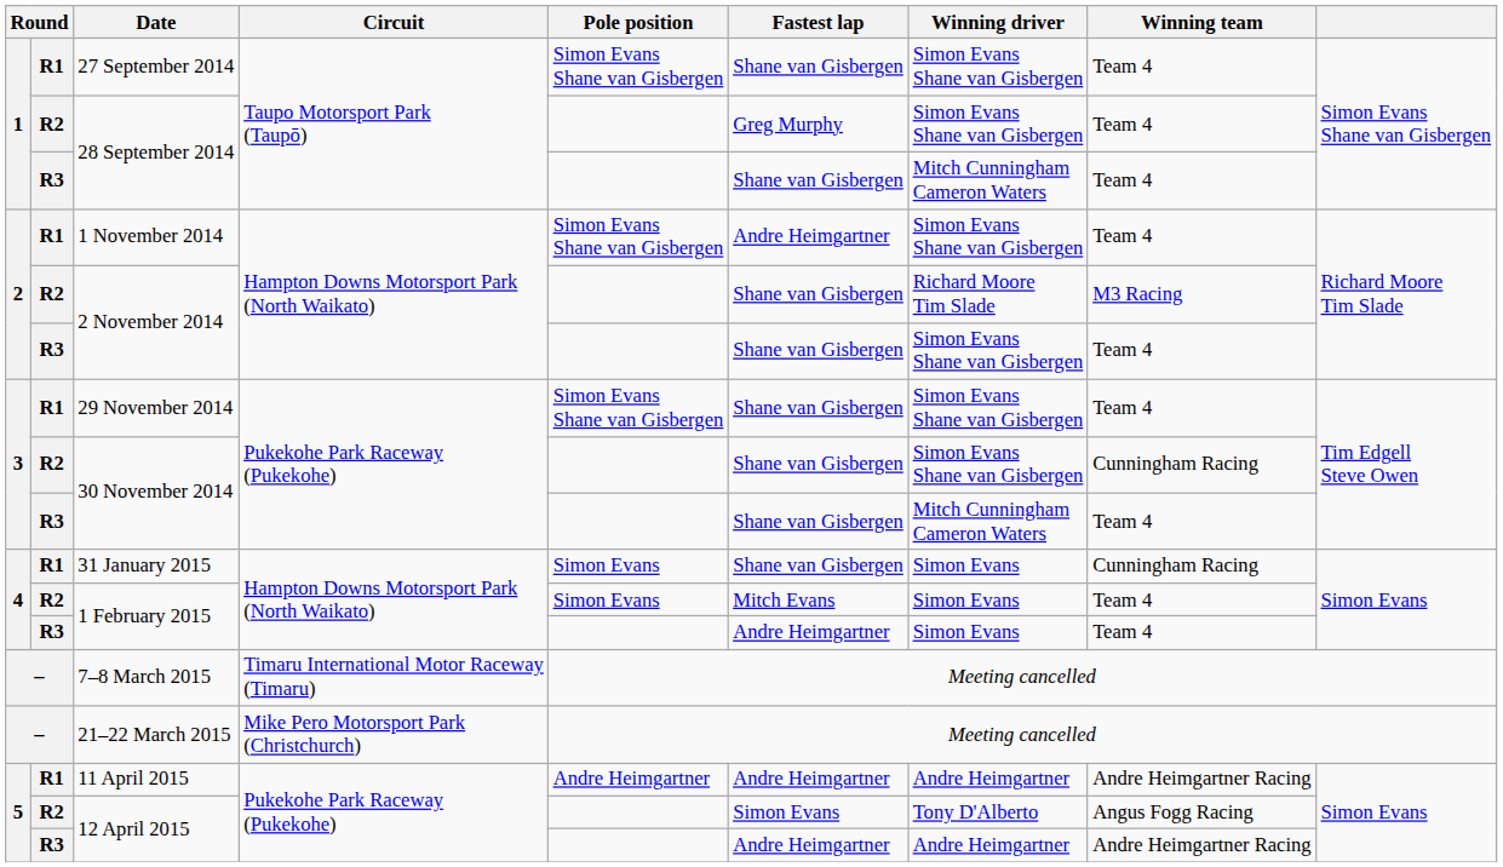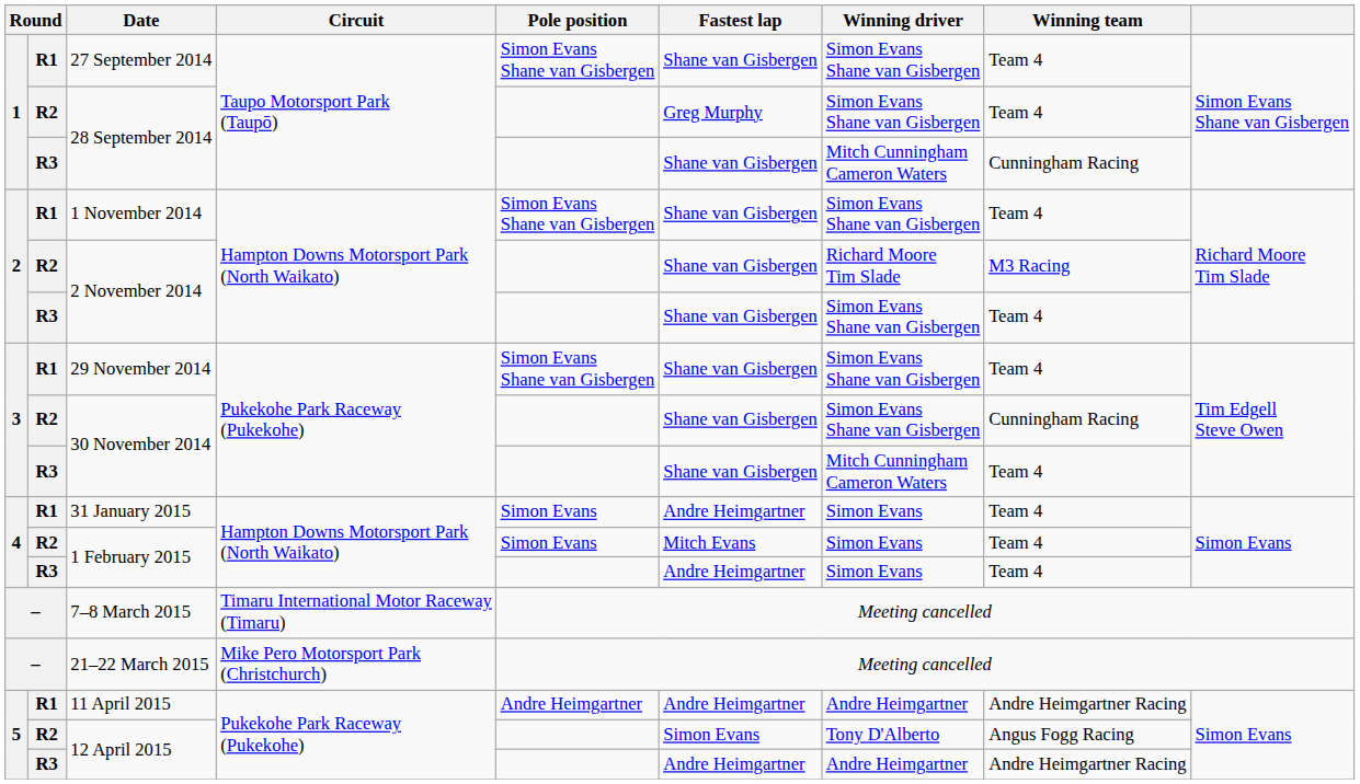 <table class="wikitable" style="font-size: 85%">
 <tr>
 <th colspan=2>Round</th>
 <th>Date</th>
 <th>Circuit</th>
 <th>Pole position</th>
 <th>Fastest lap</th>
 <th>Winning driver</th>
 <th>Winning team</th>
 <th></th>
 </tr>
 <tr>
 <th rowspan=3>1</th>
 <th>R1</th>
 <td>27 September 2014</td>
 <td rowspan=3><a href='#'>Taupo Motorsport Park</a><br>(<a href='#'>Taupō</a>)</td>
 <td> <a href='#'>Simon Evans</a><br> <a href='#'>Shane van Gisbergen</a></td>
 <td> <a href='#'>Shane van Gisbergen</a></td>
 <td> <a href='#'>Simon Evans</a><br> <a href='#'>Shane van Gisbergen</a></td>
 <td>Team 4</td>
 <td rowspan=3> <a href='#'>Simon Evans</a><br> <a href='#'>Shane van Gisbergen</a></td>
 </tr>
 <tr>
 <th>R2</th>
 <td rowspan=2>28 September 2014</td>
 <td></td>
 <td> <a href='#'>Greg Murphy</a></td>
 <td> <a href='#'>Simon Evans</a><br> <a href='#'>Shane van Gisbergen</a></td>
 <td>Team 4</td>
 </tr>
 <tr>
 <th>R3</th>
 <td></td>
 <td> <a href='#'>Shane van Gisbergen</a></td>
 <td> <a href='#'>Mitch Cunningham</a><br> <a href='#'>Cameron Waters</a></td>
-<td>Team 4</td>
+<td>Cunningham Racing</td>
 </tr>
 <tr>
 <th rowspan=3>2</th>
 <th>R1</th>
 <td>1 November 2014</td>
 <td rowspan=3><a href='#'>Hampton Downs Motorsport Park</a><br>(<a href='#'>North Waikato</a>)</td>
 <td> <a href='#'>Simon Evans</a><br> <a href='#'>Shane van Gisbergen</a></td>
-<td> <a href='#'>Andre Heimgartner</a></td>
+<td> <a href='#'>Shane van Gisbergen</a></td>
 <td> <a href='#'>Simon Evans</a><br> <a href='#'>Shane van Gisbergen</a></td>
 <td>Team 4</td>
 <td rowspan=3> <a href='#'>Richard Moore</a><br> <a href='#'>Tim Slade</a></td>
 </tr>
 <tr>
 <th>R2</th>
 <td rowspan=2>2 November 2014</td>
 <td></td>
 <td> <a href='#'>Shane van Gisbergen</a></td>
 <td> <a href='#'>Richard Moore</a><br> <a href='#'>Tim Slade</a></td>
 <td><a href='#'>M3 Racing</a></td>
 </tr>
 <tr>
 <th>R3</th>
 <td></td>
 <td> <a href='#'>Shane van Gisbergen</a></td>
 <td> <a href='#'>Simon Evans</a><br> <a href='#'>Shane van Gisbergen</a></td>
 <td>Team 4</td>
 </tr>
 <tr>
 <th rowspan=3>3</th>
 <th>R1</th>
 <td>29 November 2014</td>
 <td rowspan=3><a href='#'>Pukekohe Park Raceway</a><br>(<a href='#'>Pukekohe</a>)</td>
 <td> <a href='#'>Simon Evans</a><br> <a href='#'>Shane van Gisbergen</a></td>
 <td> <a href='#'>Shane van Gisbergen</a></td>
 <td> <a href='#'>Simon Evans</a><br> <a href='#'>Shane van Gisbergen</a></td>
 <td>Team 4</td>
 <td rowspan=3> <a href='#'>Tim Edgell</a><br> <a href='#'>Steve Owen</a></td>
 </tr>
 <tr>
 <th>R2</th>
 <td rowspan=2>30 November 2014</td>
 <td></td>
 <td> <a href='#'>Shane van Gisbergen</a></td>
 <td> <a href='#'>Simon Evans</a><br> <a href='#'>Shane van Gisbergen</a></td>
 <td>Cunningham Racing</td>
 </tr>
 <tr>
 <th>R3</th>
 <td></td>
 <td> <a href='#'>Shane van Gisbergen</a></td>
 <td> <a href='#'>Mitch Cunningham</a><br> <a href='#'>Cameron Waters</a></td>
 <td>Team 4</td>
 </tr>
 <tr>
 <th rowspan=3>4</th>
 <th>R1</th>
 <td>31 January 2015</td>
 <td rowspan=3><a href='#'>Hampton Downs Motorsport Park</a><br>(<a href='#'>North Waikato</a>)</td>
 <td> <a href='#'>Simon Evans</a></td>
-<td> <a href='#'>Shane van Gisbergen</a></td>
+<td> <a href='#'>Andre Heimgartner</a></td>
 <td> <a href='#'>Simon Evans</a></td>
-<td>Cunningham Racing</td>
+<td>Team 4</td>
 <td rowspan=3> <a href='#'>Simon Evans</a></td>
 </tr>
 <tr>
 <th>R2</th>
 <td rowspan=2>1 February 2015</td>
 <td> <a href='#'>Simon Evans</a></td>
 <td> <a href='#'>Mitch Evans</a></td>
 <td> <a href='#'>Simon Evans</a></td>
 <td>Team 4</td>
 </tr>
 <tr>
 <th>R3</th>
 <td></td>
 <td> <a href='#'>Andre Heimgartner</a></td>
 <td> <a href='#'>Simon Evans</a></td>
 <td>Team 4</td>
 </tr>
 <tr>
 <th colspan=2>–</th>
 <td>7–8 March 2015</td>
 <td><a href='#'>Timaru International Motor Raceway</a><br>(<a href='#'>Timaru</a>)</td>
 <td colspan=5 align=center><em>Meeting cancelled</em></td>
 </tr>
 <tr>
 <th colspan=2>–</th>
 <td>21–22 March 2015</td>
 <td><a href='#'>Mike Pero Motorsport Park</a><br>(<a href='#'>Christchurch</a>)</td>
 <td colspan=5 align=center><em>Meeting cancelled</em></td>
 </tr>
 <tr>
 <th rowspan=3>5</th>
 <th>R1</th>
 <td>11 April 2015</td>
 <td rowspan=3><a href='#'>Pukekohe Park Raceway</a><br>(<a href='#'>Pukekohe</a>)</td>
 <td> <a href='#'>Andre Heimgartner</a></td>
 <td> <a href='#'>Andre Heimgartner</a></td>
 <td> <a href='#'>Andre Heimgartner</a></td>
 <td>Andre Heimgartner Racing</td>
 <td rowspan=3> <a href='#'>Simon Evans</a></td>
 </tr>
 <tr>
 <th>R2</th>
 <td rowspan=2>12 April 2015</td>
 <td></td>
 <td> <a href='#'>Simon Evans</a></td>
 <td> <a href='#'>Tony D'Alberto</a></td>
 <td>Angus Fogg Racing</td>
 </tr>
 <tr>
 <th>R3</th>
 <td></td>
 <td> <a href='#'>Andre Heimgartner</a></td>
 <td> <a href='#'>Andre Heimgartner</a></td>
 <td>Andre Heimgartner Racing</td>
 </tr>
 <tr>
 </tr>
 </table>
